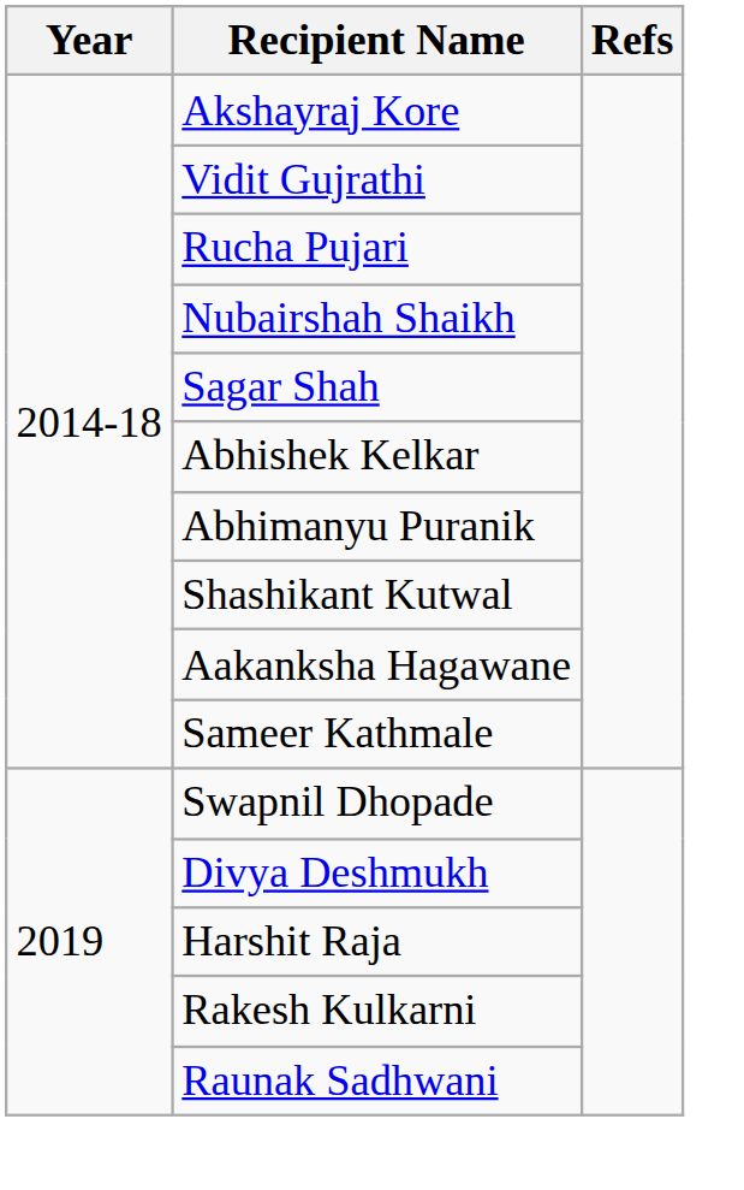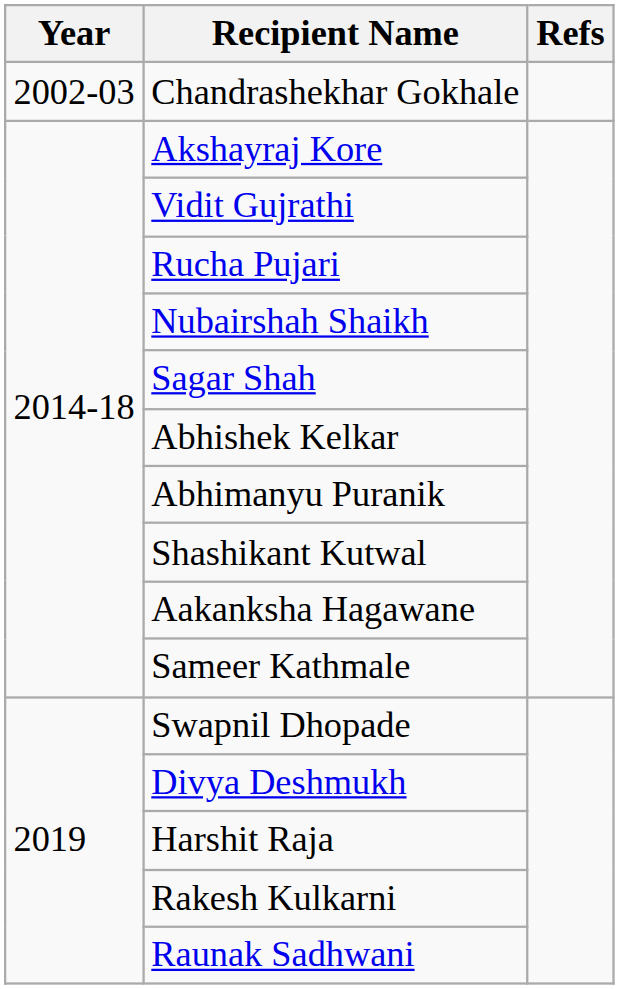 <table class="wikitable plainrowheaders sortable">
 <tr>
 <th>Year</th>
 <th>Recipient Name</th>
 <th>Refs</th>
+</tr>
+<tr>
+<td>2002-03</td>
+<td>Chandrashekhar Gokhale</td>
+<td></td>
 </tr>
 <tr>
 <td rowspan="10">2014-18</td>
 <td><a href='#'>Akshayraj Kore</a></td>
 <td rowspan="10"></td>
 </tr>
 <tr>
 <td><a href='#'>Vidit Gujrathi</a></td>
 </tr>
 <tr>
 <td><a href='#'>Rucha Pujari</a></td>
 </tr>
 <tr>
 <td><a href='#'>Nubairshah Shaikh</a></td>
 </tr>
 <tr>
 <td><a href='#'>Sagar Shah</a></td>
 </tr>
 <tr>
 <td>Abhishek Kelkar</td>
 </tr>
 <tr>
 <td>Abhimanyu Puranik</td>
 </tr>
 <tr>
 <td>Shashikant Kutwal</td>
 </tr>
 <tr>
 <td>Aakanksha Hagawane</td>
 </tr>
 <tr>
 <td>Sameer Kathmale</td>
 </tr>
 <tr>
 <td rowspan="5">2019</td>
 <td>Swapnil Dhopade</td>
 <td rowspan="5"></td>
 </tr>
 <tr>
 <td><a href='#'>Divya Deshmukh</a></td>
 </tr>
 <tr>
 <td>Harshit Raja</td>
 </tr>
 <tr>
 <td>Rakesh Kulkarni</td>
 </tr>
 <tr>
 <td><a href='#'>Raunak Sadhwani</a></td>
 </tr>
 </table>
